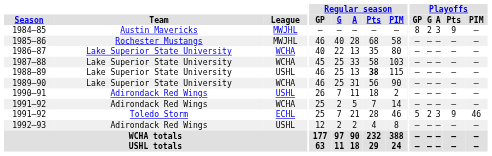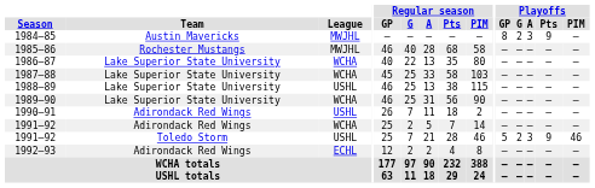 <table border="0" cellpadding="1" cellspacing="0" style="text-align:center; width:60em">
 <tr bgcolor="#e0e0e0">
 <th colspan="3" bgcolor="#ffffff"></th>
 <th rowspan="99" bgcolor="#ffffff"></th>
 <th colspan="5"><a href='#'>Regular season</a></th>
 <th rowspan="99" bgcolor="#ffffff"></th>
 <th colspan="5"><a href='#'>Playoffs</a></th>
 </tr>
 <tr bgcolor="#e0e0e0">
 <th><a href='#'>Season</a></th>
 <th>Team</th>
 <th>League</th>
 <th>GP</th>
 <th><a href='#'>G</a></th>
 <th><a href='#'>A</a></th>
 <th><a href='#'>Pts</a></th>
 <th><a href='#'>PIM</a></th>
 <th>GP</th>
 <th>G</th>
 <th>A</th>
 <th>Pts</th>
 <th>PIM</th>
 </tr>
 <tr>
 <td>1984–85</td>
 <td><a href='#'>Austin Mavericks</a></td>
 <td><a href='#'>MWJHL</a></td>
 <td>—</td>
 <td>—</td>
 <td>—</td>
 <td>—</td>
 <td>—</td>
 <td>8</td>
 <td>2</td>
 <td>3</td>
 <td>9</td>
 <td>—</td>
 </tr>
 <tr bgcolor="#f0f0f0">
 <td>1985–86</td>
 <td><a href='#'>Rochester Mustangs</a></td>
 <td>MWJHL</td>
 <td>46</td>
 <td>40</td>
 <td>28</td>
 <td>68</td>
 <td>58</td>
 <td>—</td>
 <td>—</td>
 <td>—</td>
 <td>—</td>
 <td>—</td>
 </tr>
 <tr>
 <td>1986–87</td>
 <td><a href='#'>Lake Superior State University</a></td>
 <td><a href='#'>WCHA</a></td>
 <td>40</td>
 <td>22</td>
 <td>13</td>
 <td>35</td>
 <td>80</td>
 <td>—</td>
 <td>—</td>
 <td>—</td>
 <td>—</td>
 <td>—</td>
 </tr>
 <tr bgcolor="#f0f0f0">
 <td>1987–88</td>
 <td>Lake Superior State University</td>
 <td>WCHA</td>
 <td>45</td>
 <td>25</td>
 <td>33</td>
 <td>58</td>
 <td>103</td>
 <td>—</td>
 <td>—</td>
 <td>—</td>
 <td>—</td>
 <td>—</td>
 </tr>
 <tr>
 <td>1988–89</td>
 <td>Lake Superior State University</td>
 <td>USHL</td>
 <td>46</td>
 <td>25</td>
 <td>13</td>
-<td><strong>38</strong></td>
+<td>38</td>
 <td>115</td>
 <td>—</td>
 <td>—</td>
 <td>—</td>
 <td>—</td>
 <td>—</td>
 </tr>
 <tr bgcolor="#f0f0f0">
 <td>1989–90</td>
 <td>Lake Superior State University</td>
 <td>WCHA</td>
 <td>46</td>
 <td>25</td>
 <td>31</td>
 <td>56</td>
 <td>90</td>
 <td>—</td>
 <td>—</td>
 <td>—</td>
 <td>—</td>
 <td>—</td>
 </tr>
 <tr>
 <td>1990–91</td>
 <td><a href='#'>Adirondack Red Wings</a></td>
 <td><a href='#'>USHL</a></td>
 <td>26</td>
 <td>7</td>
 <td>11</td>
 <td>18</td>
 <td>2</td>
 <td>—</td>
 <td>—</td>
 <td>—</td>
 <td>—</td>
 <td>—</td>
 </tr>
 <tr bgcolor="#f0f0f0">
 <td>1991–92</td>
 <td>Adirondack Red Wings</td>
 <td>WCHA</td>
 <td>25</td>
 <td>2</td>
 <td>5</td>
 <td>7</td>
 <td>14</td>
 <td>—</td>
 <td>—</td>
 <td>—</td>
 <td>—</td>
 <td>—</td>
 </tr>
 <tr>
 <td>1991–92</td>
 <td><a href='#'>Toledo Storm</a></td>
-<td><a href='#'>ECHL</a></td>
+<td>USHL</td>
 <td>25</td>
 <td>7</td>
 <td>21</td>
 <td>28</td>
 <td>46</td>
 <td>5</td>
 <td>2</td>
 <td>3</td>
 <td>9</td>
 <td>46</td>
 </tr>
 <tr bgcolor="#f0f0f0">
 <td>1992–93</td>
 <td>Adirondack Red Wings</td>
-<td>USHL</td>
+<td><a href='#'>ECHL</a></td>
 <td>12</td>
 <td>2</td>
 <td>2</td>
 <td>4</td>
 <td>8</td>
 <td>—</td>
 <td>—</td>
 <td>—</td>
 <td>—</td>
 <td>—</td>
 </tr>
 <tr style="background:#e0e0e0;">
 <th colspan="3">WCHA totals</th>
 <th>177</th>
 <th>97</th>
 <th>90</th>
 <th>232</th>
 <th>388</th>
 <th>—</th>
 <th>—</th>
 <th>—</th>
 <th>—</th>
 <th>—</th>
 </tr>
 <tr style="background:#e0e0e0;">
 <th colspan="3">USHL totals</th>
 <th>63</th>
 <th>11</th>
 <th>18</th>
 <th>29</th>
 <th>24</th>
 <th>—</th>
 <th>—</th>
 <th>—</th>
 <th>—</th>
 <th>—</th>
 </tr>
 </table>
